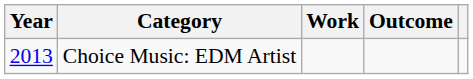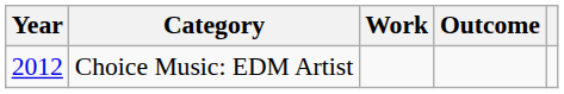 <table class="wikitable plainrowheaders" style="text-align:center;">
 <tr>
 <th>Year</th>
 <th>Category</th>
 <th>Work</th>
 <th>Outcome</th>
 <th></th>
 </tr>
 <tr>
-<td><a href='#'>2013</a></td>
+<td><a href='#'>2012</a></td>
 <td>Choice Music: EDM Artist</td>
 <td></td>
 <td></td>
 <td></td>
 </tr>
 </table>
